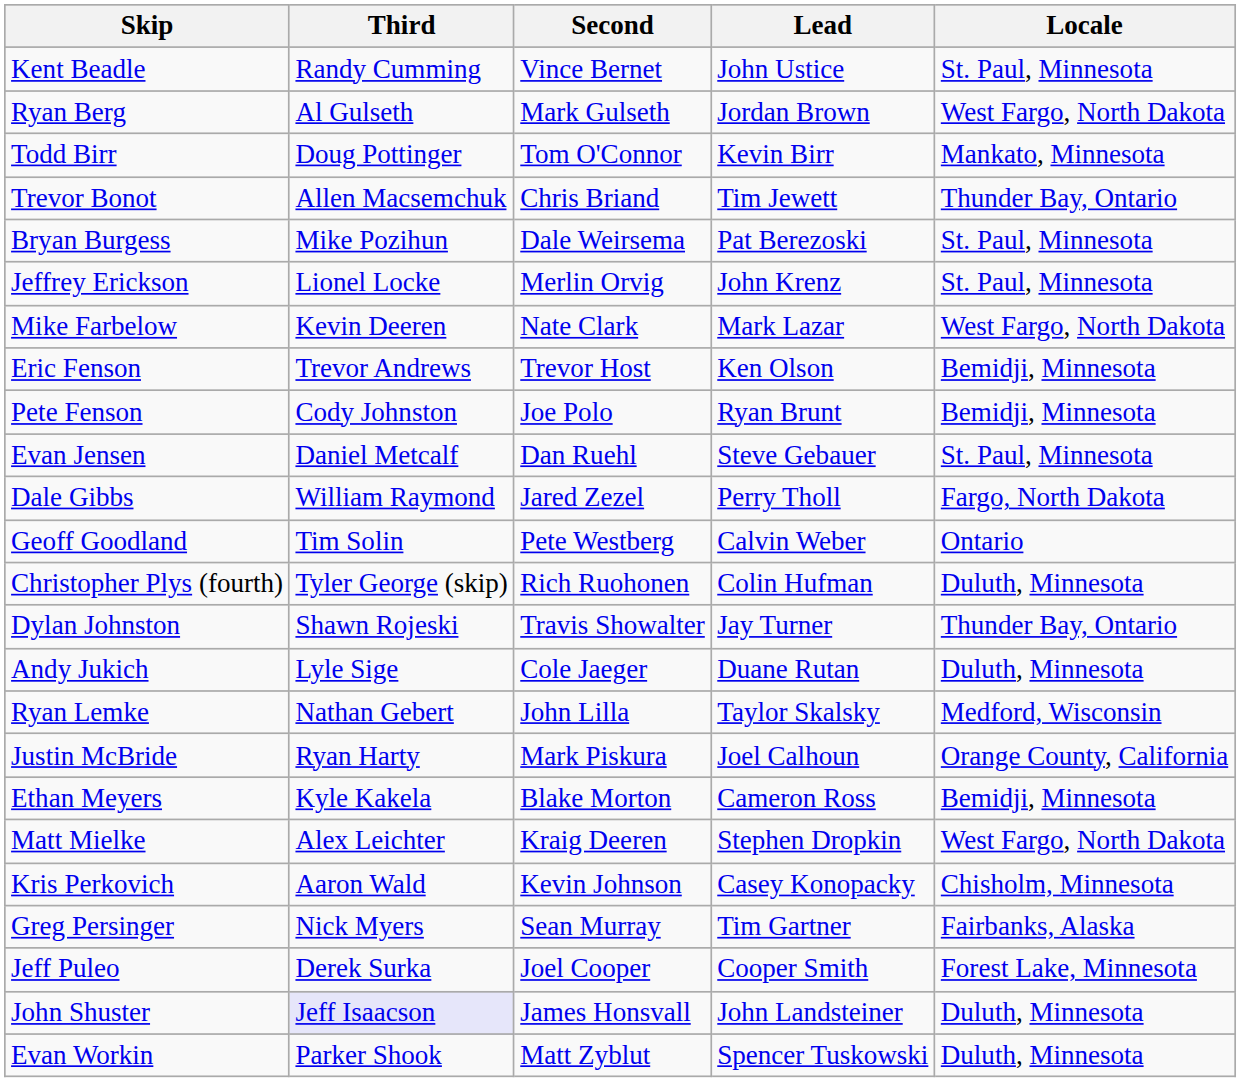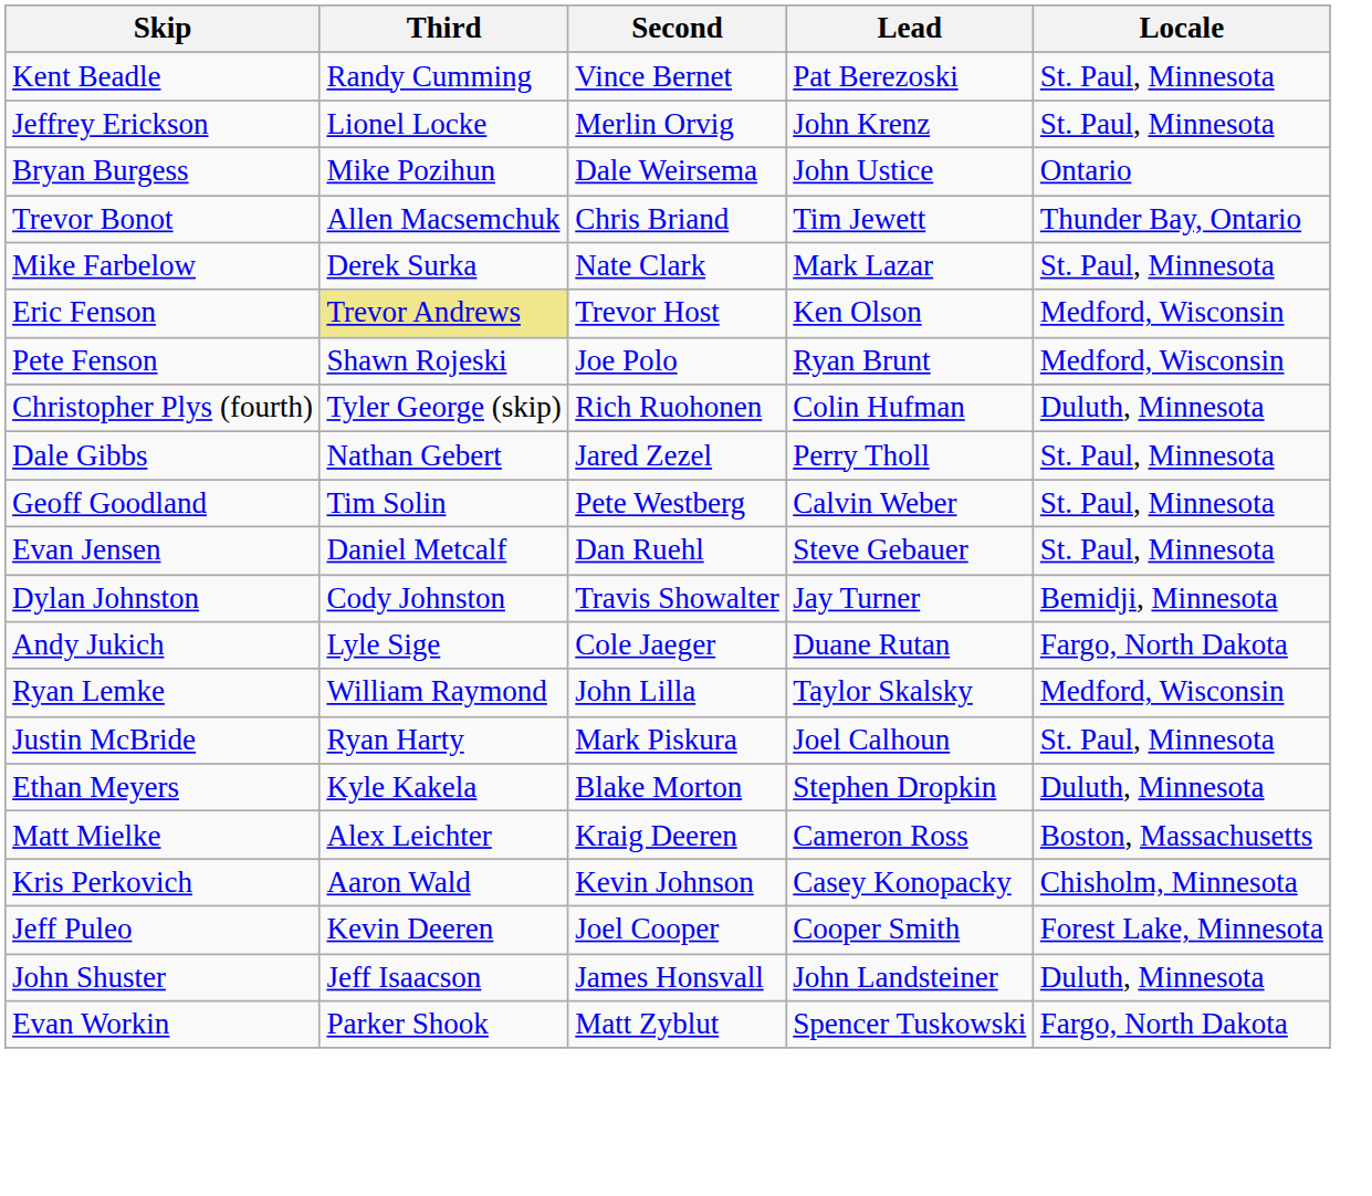 <table class=wikitable>
 <tr>
 <th>Skip</th>
 <th>Third</th>
 <th>Second</th>
 <th>Lead</th>
 <th>Locale</th>
 </tr>
 <tr>
 <td><a href='#'>Kent Beadle</a></td>
 <td><a href='#'>Randy Cumming</a></td>
 <td><a href='#'>Vince Bernet</a></td>
-<td><a href='#'>John Ustice</a></td>
-<td> <a href='#'>St. Paul</a>, <a href='#'>Minnesota</a></td>
-</tr>
-<tr>
-<td><a href='#'>Ryan Berg</a></td>
-<td><a href='#'>Al Gulseth</a></td>
-<td><a href='#'>Mark Gulseth</a></td>
-<td><a href='#'>Jordan Brown</a></td>
-<td> <a href='#'>West Fargo</a>, <a href='#'>North Dakota</a></td>
-</tr>
-<tr>
-<td><a href='#'>Todd Birr</a></td>
-<td><a href='#'>Doug Pottinger</a></td>
-<td><a href='#'>Tom O'Connor</a></td>
-<td><a href='#'>Kevin Birr</a></td>
-<td> <a href='#'>Mankato</a>, <a href='#'>Minnesota</a></td>
-</tr>
-<tr>
-<td><a href='#'>Trevor Bonot</a></td>
-<td><a href='#'>Allen Macsemchuk</a></td>
-<td><a href='#'>Chris Briand</a></td>
-<td><a href='#'>Tim Jewett</a></td>
-<td> <a href='#'>Thunder Bay, Ontario</a></td>
-</tr>
-<tr>
-<td><a href='#'>Bryan Burgess</a></td>
-<td><a href='#'>Mike Pozihun</a></td>
-<td><a href='#'>Dale Weirsema</a></td>
 <td><a href='#'>Pat Berezoski</a></td>
 <td> <a href='#'>St. Paul</a>, <a href='#'>Minnesota</a></td>
 </tr>
 <tr>
 <td><a href='#'>Jeffrey Erickson</a></td>
 <td><a href='#'>Lionel Locke</a></td>
 <td><a href='#'>Merlin Orvig</a></td>
 <td><a href='#'>John Krenz</a></td>
 <td> <a href='#'>St. Paul</a>, <a href='#'>Minnesota</a></td>
 </tr>
 <tr>
+<td><a href='#'>Bryan Burgess</a></td>
+<td><a href='#'>Mike Pozihun</a></td>
+<td><a href='#'>Dale Weirsema</a></td>
+<td><a href='#'>John Ustice</a></td>
+<td> <a href='#'>Ontario</a></td>
+</tr>
+<tr>
+<td><a href='#'>Trevor Bonot</a></td>
+<td><a href='#'>Allen Macsemchuk</a></td>
+<td><a href='#'>Chris Briand</a></td>
+<td><a href='#'>Tim Jewett</a></td>
+<td> <a href='#'>Thunder Bay, Ontario</a></td>
+</tr>
+<tr>
 <td><a href='#'>Mike Farbelow</a></td>
-<td><a href='#'>Kevin Deeren</a></td>
+<td><a href='#'>Derek Surka</a></td>
 <td><a href='#'>Nate Clark</a></td>
 <td><a href='#'>Mark Lazar</a></td>
-<td> <a href='#'>West Fargo</a>, <a href='#'>North Dakota</a></td>
+<td> <a href='#'>St. Paul</a>, <a href='#'>Minnesota</a></td>
 </tr>
 <tr>
 <td><a href='#'>Eric Fenson</a></td>
-<td><a href='#'>Trevor Andrews</a></td>
+<td style="background: khaki;"><a href='#'>Trevor Andrews</a></td>
 <td><a href='#'>Trevor Host</a></td>
 <td><a href='#'>Ken Olson</a></td>
-<td> <a href='#'>Bemidji</a>, <a href='#'>Minnesota</a></td>
+<td> <a href='#'>Medford, Wisconsin</a></td>
 </tr>
 <tr>
 <td><a href='#'>Pete Fenson</a></td>
-<td><a href='#'>Cody Johnston</a></td>
+<td><a href='#'>Shawn Rojeski</a></td>
 <td><a href='#'>Joe Polo</a></td>
 <td><a href='#'>Ryan Brunt</a></td>
-<td> <a href='#'>Bemidji</a>, <a href='#'>Minnesota</a></td>
+<td> <a href='#'>Medford, Wisconsin</a></td>
+</tr>
+<tr>
+<td><a href='#'>Christopher Plys</a> (fourth)</td>
+<td><a href='#'>Tyler George</a> (skip)</td>
+<td><a href='#'>Rich Ruohonen</a></td>
+<td><a href='#'>Colin Hufman</a></td>
+<td> <a href='#'>Duluth</a>, <a href='#'>Minnesota</a></td>
+</tr>
+<tr>
+<td><a href='#'>Dale Gibbs</a></td>
+<td><a href='#'>Nathan Gebert</a></td>
+<td><a href='#'>Jared Zezel</a></td>
+<td><a href='#'>Perry Tholl</a></td>
+<td> <a href='#'>St. Paul</a>, <a href='#'>Minnesota</a></td>
+</tr>
+<tr>
+<td><a href='#'>Geoff Goodland</a></td>
+<td><a href='#'>Tim Solin</a></td>
+<td><a href='#'>Pete Westberg</a></td>
+<td><a href='#'>Calvin Weber</a></td>
+<td> <a href='#'>St. Paul</a>, <a href='#'>Minnesota</a></td>
 </tr>
 <tr>
 <td><a href='#'>Evan Jensen</a></td>
 <td><a href='#'>Daniel Metcalf</a></td>
 <td><a href='#'>Dan Ruehl</a></td>
 <td><a href='#'>Steve Gebauer</a></td>
 <td> <a href='#'>St. Paul</a>, <a href='#'>Minnesota</a></td>
 </tr>
 <tr>
-<td><a href='#'>Dale Gibbs</a></td>
-<td><a href='#'>William Raymond</a></td>
-<td><a href='#'>Jared Zezel</a></td>
-<td><a href='#'>Perry Tholl</a></td>
-<td> <a href='#'>Fargo, North Dakota</a></td>
-</tr>
-<tr>
-<td><a href='#'>Geoff Goodland</a></td>
-<td><a href='#'>Tim Solin</a></td>
-<td><a href='#'>Pete Westberg</a></td>
-<td><a href='#'>Calvin Weber</a></td>
-<td> <a href='#'>Ontario</a></td>
-</tr>
-<tr>
-<td><a href='#'>Christopher Plys</a> (fourth)</td>
-<td><a href='#'>Tyler George</a> (skip)</td>
-<td><a href='#'>Rich Ruohonen</a></td>
-<td><a href='#'>Colin Hufman</a></td>
-<td> <a href='#'>Duluth</a>, <a href='#'>Minnesota</a></td>
-</tr>
-<tr>
 <td><a href='#'>Dylan Johnston</a></td>
-<td><a href='#'>Shawn Rojeski</a></td>
+<td><a href='#'>Cody Johnston</a></td>
 <td><a href='#'>Travis Showalter</a></td>
 <td><a href='#'>Jay Turner</a></td>
-<td> <a href='#'>Thunder Bay, Ontario</a></td>
+<td> <a href='#'>Bemidji</a>, <a href='#'>Minnesota</a></td>
 </tr>
 <tr>
 <td><a href='#'>Andy Jukich</a></td>
 <td><a href='#'>Lyle Sige</a></td>
 <td><a href='#'>Cole Jaeger</a></td>
 <td><a href='#'>Duane Rutan</a></td>
-<td> <a href='#'>Duluth</a>, <a href='#'>Minnesota</a></td>
+<td> <a href='#'>Fargo, North Dakota</a></td>
 </tr>
 <tr>
 <td><a href='#'>Ryan Lemke</a></td>
-<td><a href='#'>Nathan Gebert</a></td>
+<td><a href='#'>William Raymond</a></td>
 <td><a href='#'>John Lilla</a></td>
 <td><a href='#'>Taylor Skalsky</a></td>
 <td> <a href='#'>Medford, Wisconsin</a></td>
 </tr>
 <tr>
 <td><a href='#'>Justin McBride</a></td>
 <td><a href='#'>Ryan Harty</a></td>
 <td><a href='#'>Mark Piskura</a></td>
 <td><a href='#'>Joel Calhoun</a></td>
-<td> <a href='#'>Orange County</a>, <a href='#'>California</a></td>
+<td> <a href='#'>St. Paul</a>, <a href='#'>Minnesota</a></td>
 </tr>
 <tr>
 <td><a href='#'>Ethan Meyers</a></td>
 <td><a href='#'>Kyle Kakela</a></td>
 <td><a href='#'>Blake Morton</a></td>
-<td><a href='#'>Cameron Ross</a></td>
-<td> <a href='#'>Bemidji</a>, <a href='#'>Minnesota</a></td>
+<td><a href='#'>Stephen Dropkin</a></td>
+<td> <a href='#'>Duluth</a>, <a href='#'>Minnesota</a></td>
 </tr>
 <tr>
 <td><a href='#'>Matt Mielke</a></td>
 <td><a href='#'>Alex Leichter</a></td>
 <td><a href='#'>Kraig Deeren</a></td>
-<td><a href='#'>Stephen Dropkin</a></td>
-<td> <a href='#'>West Fargo</a>, <a href='#'>North Dakota</a></td>
+<td><a href='#'>Cameron Ross</a></td>
+<td> <a href='#'>Boston</a>, <a href='#'>Massachusetts</a></td>
 </tr>
 <tr>
 <td><a href='#'>Kris Perkovich</a></td>
 <td><a href='#'>Aaron Wald</a></td>
 <td><a href='#'>Kevin Johnson</a></td>
 <td><a href='#'>Casey Konopacky</a></td>
 <td> <a href='#'>Chisholm, Minnesota</a></td>
 </tr>
 <tr>
-<td><a href='#'>Greg Persinger</a></td>
-<td><a href='#'>Nick Myers</a></td>
-<td><a href='#'>Sean Murray</a></td>
-<td><a href='#'>Tim Gartner</a></td>
-<td> <a href='#'>Fairbanks, Alaska</a></td>
-</tr>
-<tr>
 <td><a href='#'>Jeff Puleo</a></td>
-<td><a href='#'>Derek Surka</a></td>
+<td><a href='#'>Kevin Deeren</a></td>
 <td><a href='#'>Joel Cooper</a></td>
 <td><a href='#'>Cooper Smith</a></td>
 <td> <a href='#'>Forest Lake, Minnesota</a></td>
 </tr>
 <tr>
 <td><a href='#'>John Shuster</a></td>
-<td style="background: lavender;"><a href='#'>Jeff Isaacson</a></td>
+<td><a href='#'>Jeff Isaacson</a></td>
 <td><a href='#'>James Honsvall</a></td>
 <td><a href='#'>John Landsteiner</a></td>
 <td> <a href='#'>Duluth</a>, <a href='#'>Minnesota</a></td>
 </tr>
 <tr>
 <td><a href='#'>Evan Workin</a></td>
 <td><a href='#'>Parker Shook</a></td>
 <td><a href='#'>Matt Zyblut</a></td>
 <td><a href='#'>Spencer Tuskowski</a></td>
-<td> <a href='#'>Duluth</a>, <a href='#'>Minnesota</a></td>
+<td> <a href='#'>Fargo, North Dakota</a></td>
 </tr>
 </table>
